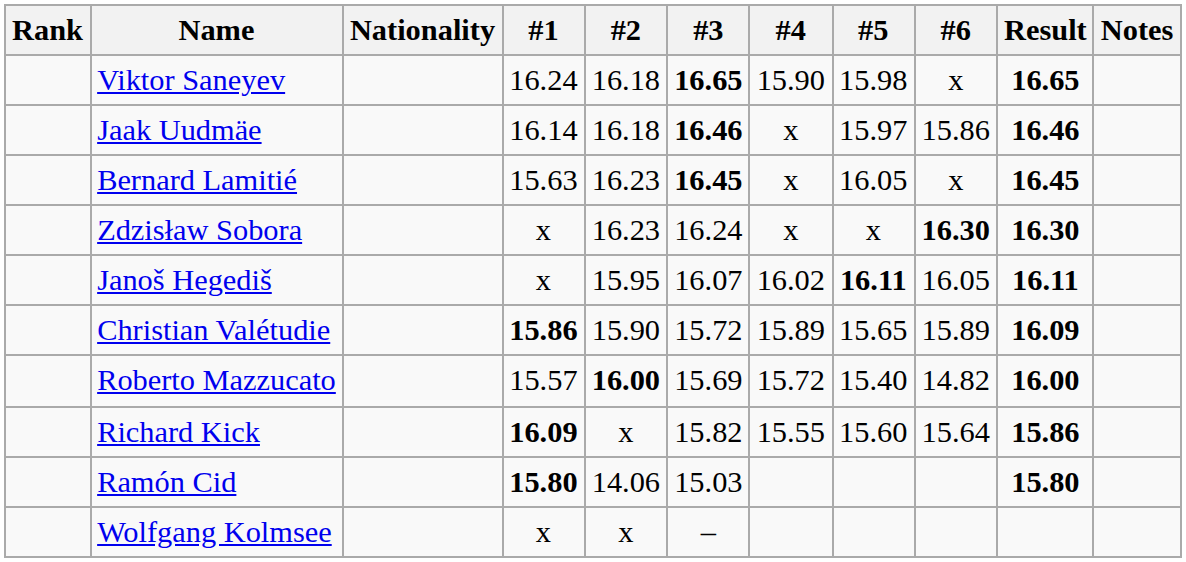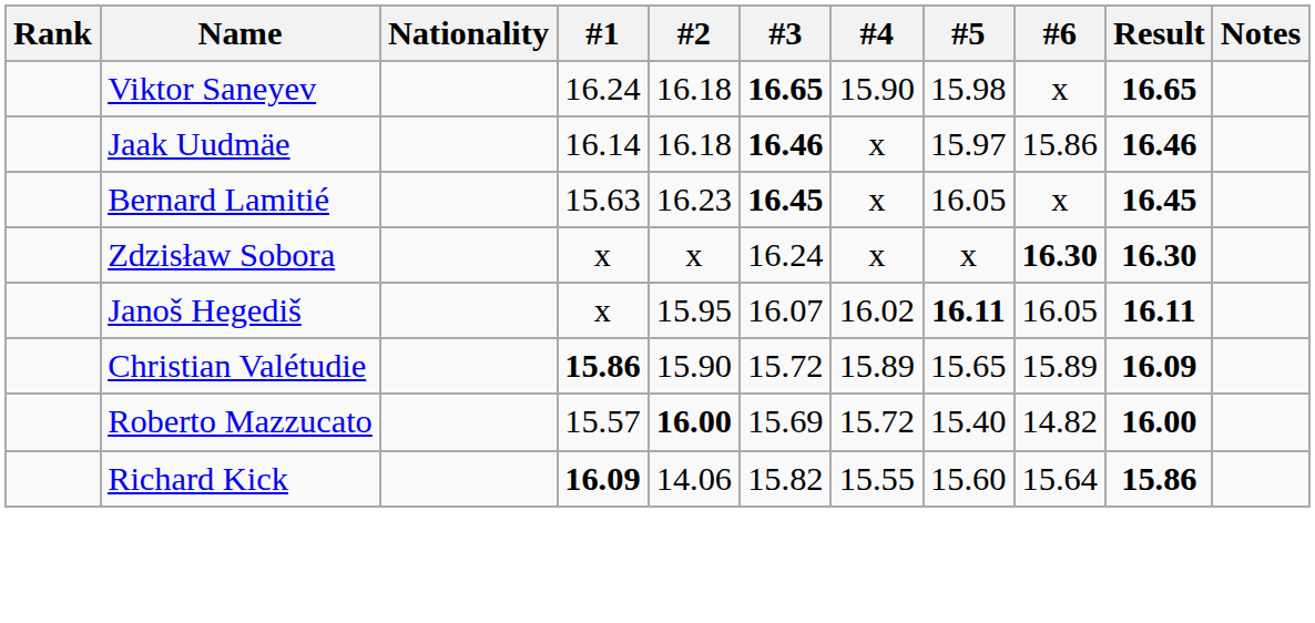 <table class="wikitable sortable" style="text-align:center;font-size:95%">
 <tr>
 <th>Rank</th>
 <th>Name</th>
 <th>Nationality</th>
 <th>#1</th>
 <th>#2</th>
 <th>#3</th>
 <th>#4</th>
 <th>#5</th>
 <th>#6</th>
 <th>Result</th>
 <th>Notes</th>
 </tr>
 <tr>
 <td></td>
 <td align="left"><a href='#'>Viktor Saneyev</a></td>
 <td align=left></td>
 <td>16.24</td>
 <td>16.18</td>
 <td><strong>16.65</strong></td>
 <td>15.90</td>
 <td>15.98</td>
 <td>x</td>
 <td><strong>16.65</strong></td>
 <td></td>
 </tr>
 <tr>
 <td></td>
 <td align="left"><a href='#'>Jaak Uudmäe</a></td>
 <td align=left></td>
 <td>16.14</td>
 <td>16.18</td>
 <td><strong>16.46</strong></td>
 <td>x</td>
 <td>15.97</td>
 <td>15.86</td>
 <td><strong>16.46</strong></td>
 <td></td>
 </tr>
 <tr>
 <td></td>
 <td align="left"><a href='#'>Bernard Lamitié</a></td>
 <td align=left></td>
 <td>15.63</td>
 <td>16.23</td>
 <td><strong>16.45</strong></td>
 <td>x</td>
 <td>16.05</td>
 <td>x</td>
 <td><strong>16.45</strong></td>
 <td></td>
 </tr>
 <tr>
 <td></td>
 <td align="left"><a href='#'>Zdzisław Sobora</a></td>
 <td align=left></td>
 <td>x</td>
-<td>16.23</td>
+<td>x</td>
 <td>16.24</td>
 <td>x</td>
 <td>x</td>
 <td><strong>16.30</strong></td>
 <td><strong>16.30</strong></td>
 <td></td>
 </tr>
 <tr>
 <td></td>
 <td align="left"><a href='#'>Janoš Hegediš</a></td>
 <td align=left></td>
 <td>x</td>
 <td>15.95</td>
 <td>16.07</td>
 <td>16.02</td>
 <td><strong>16.11</strong></td>
 <td>16.05</td>
 <td><strong>16.11</strong></td>
 <td></td>
 </tr>
 <tr>
 <td></td>
 <td align="left"><a href='#'>Christian Valétudie</a></td>
 <td align=left></td>
 <td><strong>15.86</strong></td>
 <td>15.90</td>
 <td>15.72</td>
 <td>15.89</td>
 <td>15.65</td>
 <td>15.89</td>
 <td><strong>16.09</strong></td>
 <td></td>
 </tr>
 <tr>
 <td></td>
 <td align="left"><a href='#'>Roberto Mazzucato</a></td>
 <td align=left></td>
 <td>15.57</td>
 <td><strong>16.00</strong></td>
 <td>15.69</td>
 <td>15.72</td>
 <td>15.40</td>
 <td>14.82</td>
 <td><strong>16.00</strong></td>
 <td></td>
 </tr>
 <tr>
 <td></td>
 <td align="left"><a href='#'>Richard Kick</a></td>
 <td align=left></td>
 <td><strong>16.09</strong></td>
-<td>x</td>
+<td>14.06</td>
 <td>15.82</td>
 <td>15.55</td>
 <td>15.60</td>
 <td>15.64</td>
 <td><strong>15.86</strong></td>
 <td></td>
 </tr>
-<tr>
-<td></td>
-<td align="left"><a href='#'>Ramón Cid</a></td>
-<td align=left></td>
-<td><strong>15.80</strong></td>
-<td>14.06</td>
-<td>15.03</td>
-<td></td>
-<td></td>
-<td></td>
-<td><strong>15.80</strong></td>
-<td></td>
-</tr>
-<tr>
-<td></td>
-<td align="left"><a href='#'>Wolfgang Kolmsee</a></td>
-<td align=left></td>
-<td>x</td>
-<td>x</td>
-<td>–</td>
-<td></td>
-<td></td>
-<td></td>
-<td><strong></strong></td>
-<td></td>
-</tr>
 </table>
